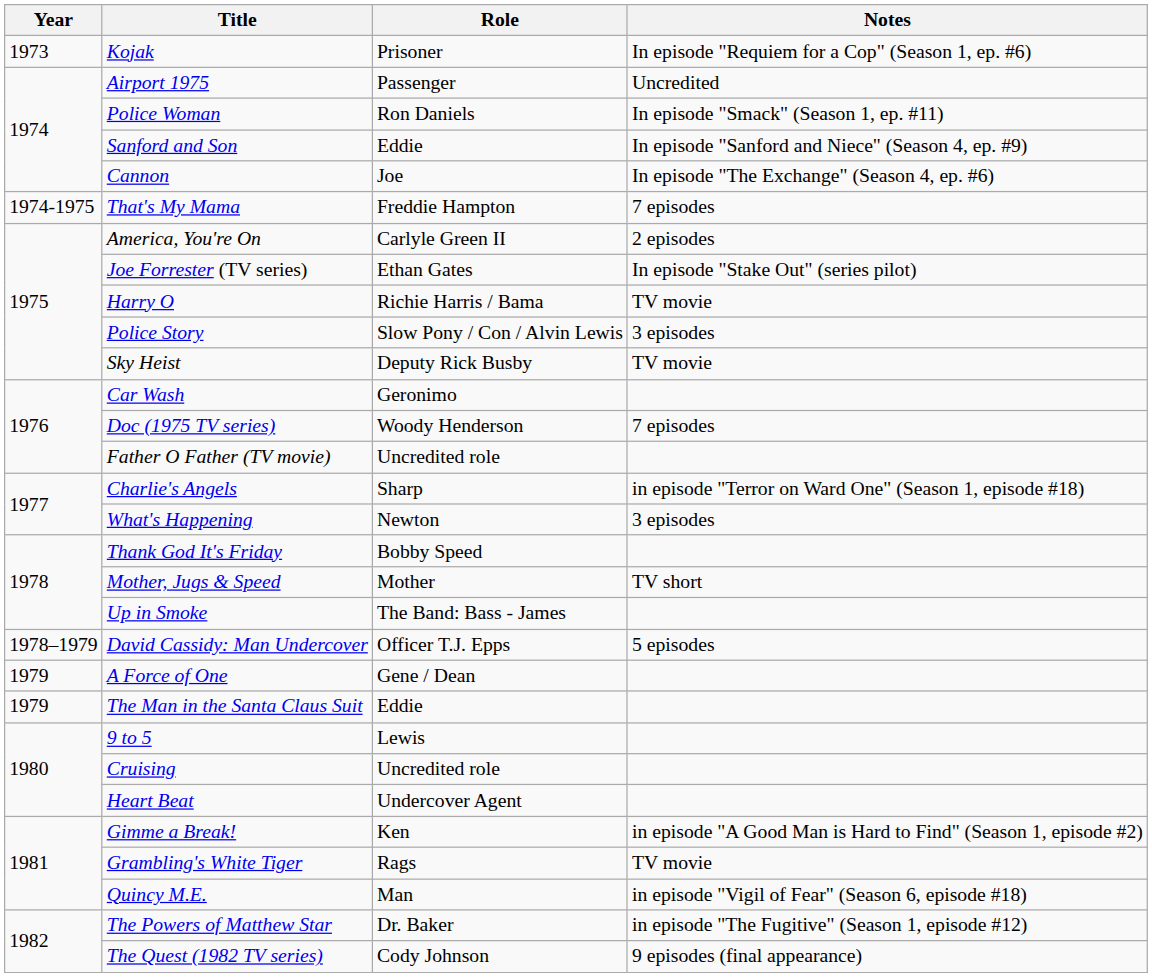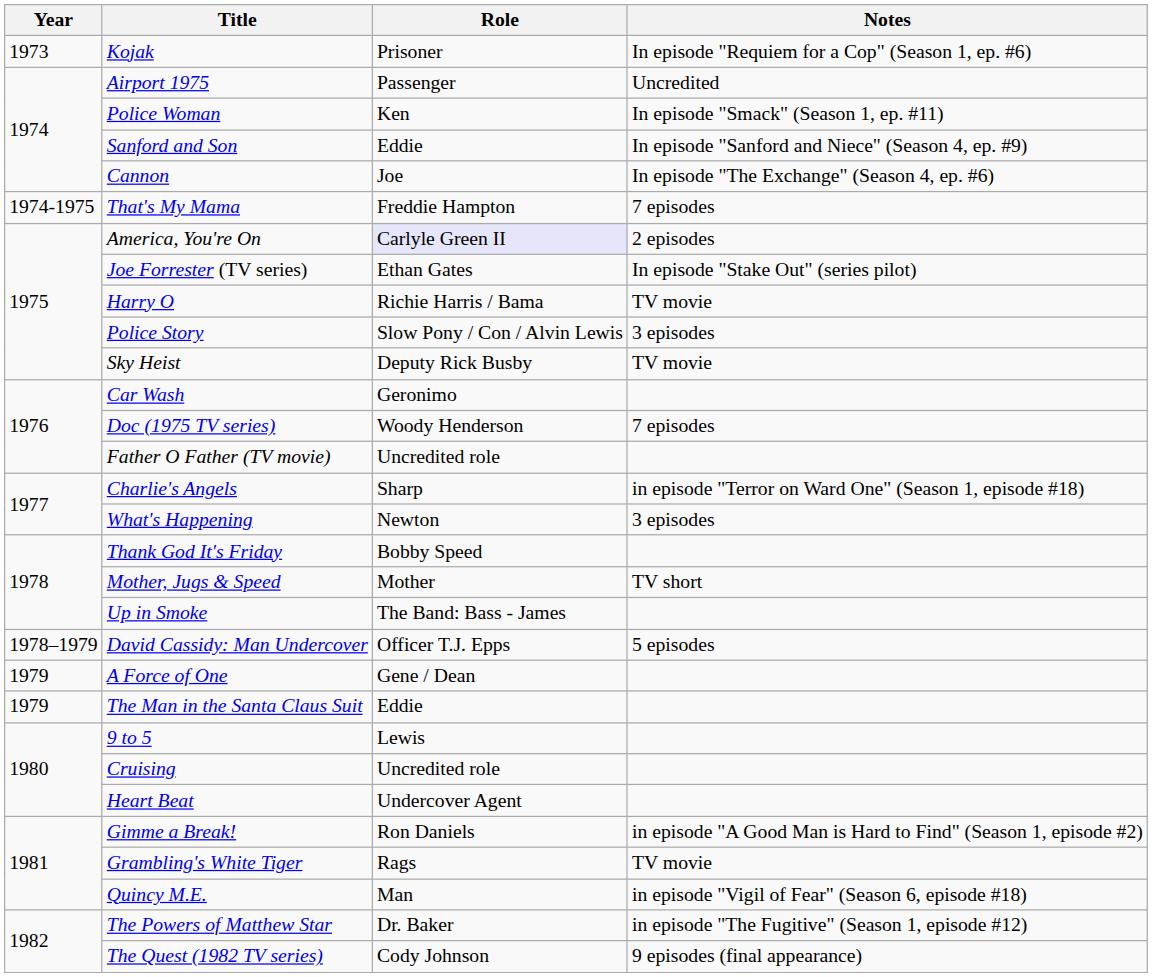 <table class="wikitable">
 <tr>
 <th>Year</th>
 <th>Title</th>
 <th>Role</th>
 <th>Notes</th>
 </tr>
 <tr>
 <td>1973</td>
 <td><em><a href='#'>Kojak</a></em></td>
 <td>Prisoner</td>
 <td>In episode "Requiem for a Cop" (Season 1, ep. #6)</td>
 </tr>
 <tr>
 <td rowspan="4">1974</td>
 <td><em><a href='#'>Airport 1975</a></em></td>
 <td>Passenger</td>
 <td>Uncredited</td>
 </tr>
 <tr>
 <td><em><a href='#'>Police Woman</a></em></td>
-<td>Ron Daniels</td>
+<td>Ken</td>
 <td>In episode "Smack" (Season 1, ep. #11)</td>
 </tr>
 <tr>
 <td><em><a href='#'>Sanford and Son</a></em></td>
 <td>Eddie</td>
 <td>In episode "Sanford and Niece" (Season 4, ep. #9)</td>
 </tr>
 <tr>
 <td><em><a href='#'>Cannon</a></em></td>
 <td>Joe</td>
 <td>In episode "The Exchange" (Season 4, ep. #6)</td>
 </tr>
 <tr>
 <td>1974-1975</td>
 <td><em><a href='#'>That's My Mama</a></em></td>
 <td>Freddie Hampton</td>
 <td>7 episodes</td>
 </tr>
 <tr>
 <td rowspan="5">1975</td>
 <td><em>America, You're On</em></td>
-<td>Carlyle Green II</td>
+<td style="background: lavender;">Carlyle Green II</td>
 <td>2 episodes</td>
 </tr>
 <tr>
 <td><em><a href='#'>Joe Forrester</a></em> (TV series)</td>
 <td>Ethan Gates</td>
 <td>In episode "Stake Out" (series pilot)</td>
 </tr>
 <tr>
 <td><em><a href='#'>Harry O</a></em></td>
 <td>Richie Harris / Bama</td>
 <td>TV movie</td>
 </tr>
 <tr>
 <td><em><a href='#'>Police Story</a></em></td>
 <td>Slow Pony / Con / Alvin Lewis</td>
 <td>3 episodes</td>
 </tr>
 <tr>
 <td><em>Sky Heist</em></td>
 <td>Deputy Rick Busby</td>
 <td>TV movie</td>
 </tr>
 <tr>
 <td rowspan="3">1976</td>
 <td><em><a href='#'>Car Wash</a></em></td>
 <td>Geronimo</td>
 <td></td>
 </tr>
 <tr>
 <td><em><a href='#'>Doc (1975 TV series)</a></em></td>
 <td>Woody Henderson</td>
 <td>7 episodes</td>
 </tr>
 <tr>
 <td><em>Father O Father (TV movie)</em></td>
 <td>Uncredited role</td>
 </tr>
 <tr>
 <td rowspan="2">1977</td>
 <td><em><a href='#'>Charlie's Angels</a></em></td>
 <td>Sharp</td>
 <td>in episode "Terror on Ward One" (Season 1, episode #18)</td>
 </tr>
 <tr>
 <td><em><a href='#'>What's Happening</a></em></td>
 <td>Newton</td>
 <td>3 episodes</td>
 </tr>
 <tr>
 <td rowspan="3">1978</td>
 <td><em><a href='#'>Thank God It's Friday</a></em></td>
 <td>Bobby Speed</td>
 <td></td>
 </tr>
 <tr>
 <td><em><a href='#'>Mother, Jugs & Speed</a></em></td>
 <td>Mother</td>
 <td>TV short</td>
 </tr>
 <tr>
 <td><em><a href='#'>Up in Smoke</a></em></td>
 <td>The Band: Bass - James</td>
 <td></td>
 </tr>
 <tr>
 <td>1978–1979</td>
 <td><em><a href='#'>David Cassidy: Man Undercover</a></em></td>
 <td>Officer T.J. Epps</td>
 <td>5 episodes</td>
 </tr>
 <tr>
 <td>1979</td>
 <td><em><a href='#'>A Force of One</a></em></td>
 <td>Gene / Dean</td>
 <td></td>
 </tr>
 <tr>
 <td>1979</td>
 <td><em><a href='#'>The Man in the Santa Claus Suit</a></em></td>
 <td>Eddie</td>
 <td></td>
 </tr>
 <tr>
 <td rowspan="3">1980</td>
 <td><em><a href='#'>9 to 5</a></em></td>
 <td>Lewis</td>
 <td></td>
 </tr>
 <tr>
 <td><em><a href='#'>Cruising</a></em></td>
 <td>Uncredited role</td>
 <td></td>
 </tr>
 <tr>
 <td><em><a href='#'>Heart Beat</a></em></td>
 <td>Undercover Agent</td>
 <td></td>
 </tr>
 <tr>
 <td rowspan="3">1981</td>
 <td><em><a href='#'>Gimme a Break!</a></em></td>
-<td>Ken</td>
+<td>Ron Daniels</td>
 <td>in episode "A Good Man is Hard to Find" (Season 1, episode #2)</td>
 </tr>
 <tr>
 <td><em><a href='#'>Grambling's White Tiger</a></em></td>
 <td>Rags</td>
 <td>TV movie</td>
 </tr>
 <tr>
 <td><em><a href='#'>Quincy M.E.</a></em></td>
 <td>Man</td>
 <td>in episode "Vigil of Fear" (Season 6, episode #18)</td>
 </tr>
 <tr>
 <td rowspan="2">1982</td>
 <td><em><a href='#'>The Powers of Matthew Star</a></em></td>
 <td>Dr. Baker</td>
 <td>in episode "The Fugitive" (Season 1, episode #12)</td>
 </tr>
 <tr>
 <td><em><a href='#'>The Quest (1982 TV series)</a></em></td>
 <td>Cody Johnson</td>
 <td>9 episodes (final appearance)</td>
 </tr>
 </table>
